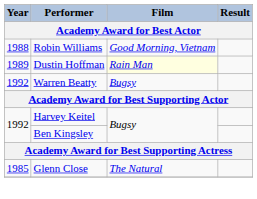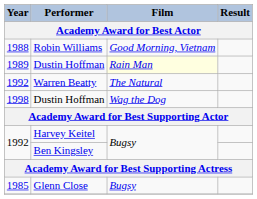 <table class="wikitable">
 <tr>
 <th style="background-color:#B0C4DE;">Year</th>
 <th style="background-color:#B0C4DE;">Performer</th>
 <th style="background-color:#B0C4DE;">Film</th>
 <th style="background-color:#B0C4DE;">Result</th>
 </tr>
 <tr>
 <th colspan="4"><a href='#'>Academy Award for Best Actor</a></th>
 </tr>
 <tr>
 <td><a href='#'>1988</a></td>
 <td><a href='#'>Robin Williams</a></td>
 <td><em><a href='#'>Good Morning, Vietnam</a></em></td>
 <td></td>
 </tr>
 <tr>
 <td><a href='#'>1989</a></td>
 <td><a href='#'>Dustin Hoffman</a></td>
 <td style="background: lightyellow;"><em><a href='#'>Rain Man</a></em></td>
 <td></td>
 </tr>
 <tr>
 <td><a href='#'>1992</a></td>
 <td><a href='#'>Warren Beatty</a></td>
-<td><em><a href='#'>Bugsy</a></em></td>
+<td><em><a href='#'>The Natural</a></em></td>
+<td></td>
+</tr>
+<tr>
+<td><a href='#'>1998</a></td>
+<td>Dustin Hoffman</td>
+<td><em><a href='#'>Wag the Dog</a></em></td>
 <td></td>
 </tr>
 <tr>
 <th colspan="4"><a href='#'>Academy Award for Best Supporting Actor</a></th>
 </tr>
 <tr>
 <td rowspan="2">1992</td>
 <td><a href='#'>Harvey Keitel</a></td>
 <td rowspan="2"><em>Bugsy</em></td>
 <td></td>
 </tr>
 <tr>
 <td><a href='#'>Ben Kingsley</a></td>
 <td></td>
 </tr>
 <tr>
 <th colspan="4"><a href='#'>Academy Award for Best Supporting Actress</a></th>
 </tr>
 <tr>
 <td><a href='#'>1985</a></td>
 <td><a href='#'>Glenn Close</a></td>
-<td><em><a href='#'>The Natural</a></em></td>
+<td><em><a href='#'>Bugsy</a></em></td>
 <td></td>
 </tr>
 <tr>
 </tr>
 </table>
